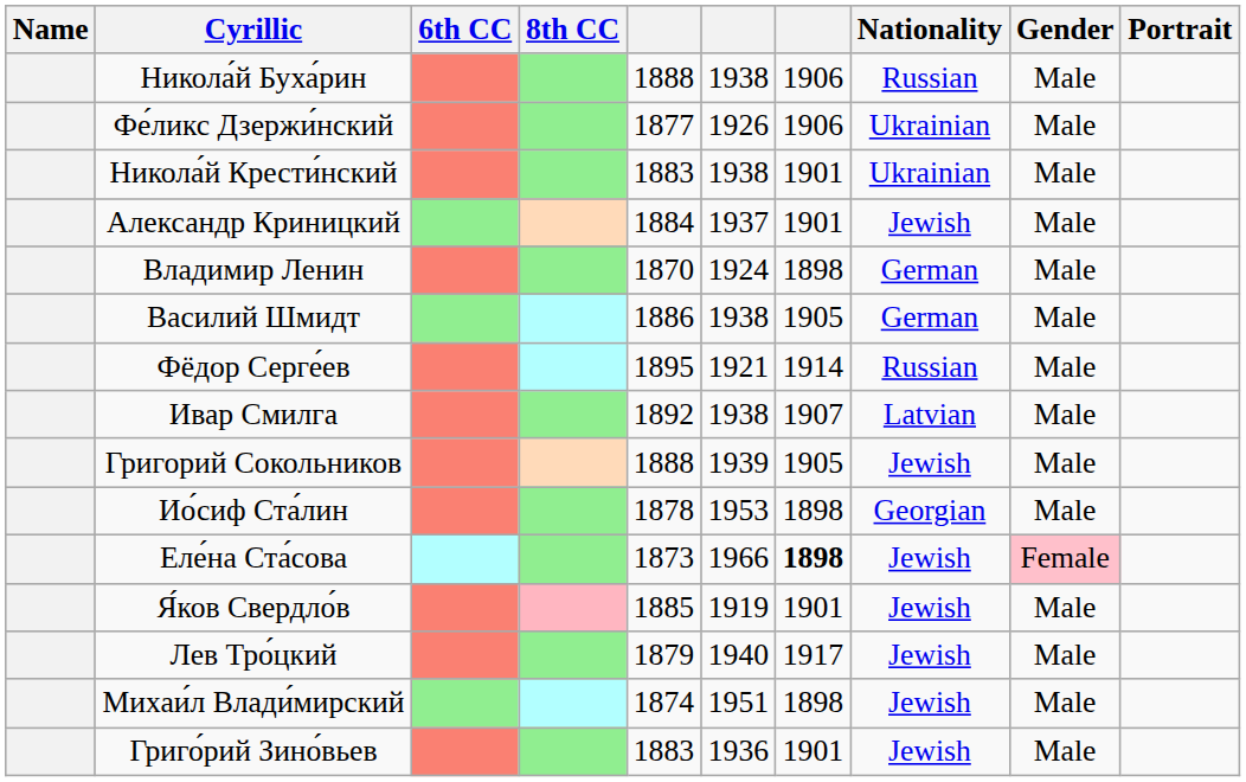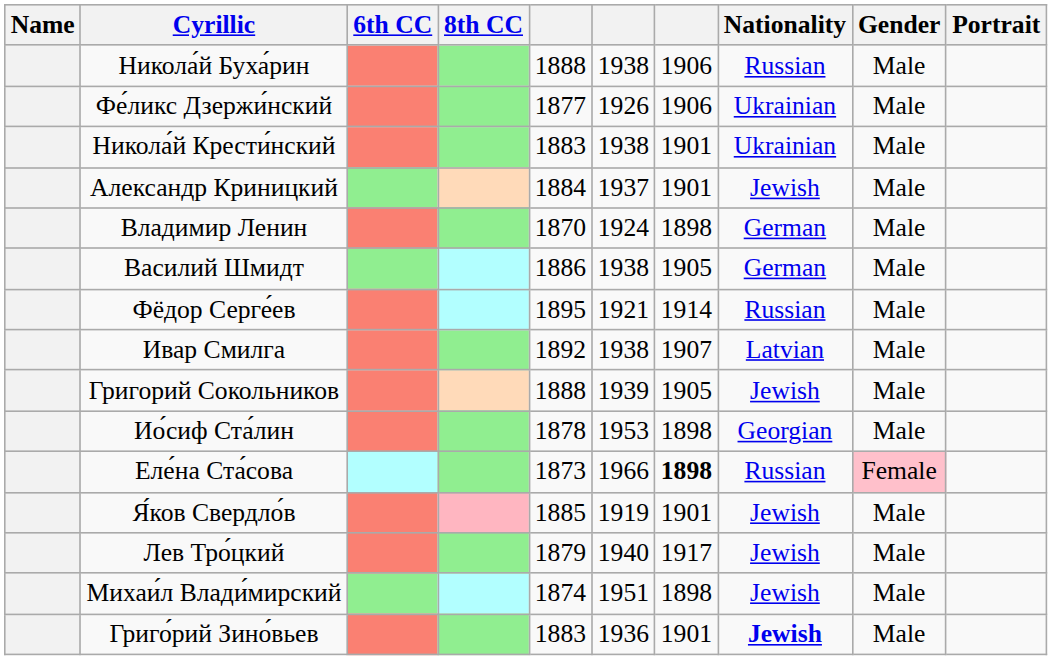 <table class="wikitable sortable" style=text-align:center>
 <tr>
 <th scope="col">Name</th>
 <th scope="col" class="unsortable"><a href='#'>Cyrillic</a></th>
 <th scope="col"><a href='#'>6th CC</a></th>
 <th scope="col"><a href='#'>8th CC</a></th>
 <th scope="col"></th>
 <th scope="col"></th>
 <th scope="col"></th>
 <th scope="col">Nationality</th>
 <th scope="col">Gender</th>
 <th scope="col" class="unsortable">Portrait</th>
 </tr>
 <tr>
 <th align="center" scope="row" style="font-weight:normal;"></th>
 <td>Никола́й Буха́рин</td>
 <td bgcolor = Salmon></td>
 <td bgcolor = LightGreen></td>
 <td>1888</td>
 <td>1938</td>
 <td>1906</td>
 <td><a href='#'>Russian</a></td>
 <td>Male</td>
 <td></td>
 </tr>
 <tr>
 <th align="center" scope="row" style="font-weight:normal;"></th>
 <td>Фе́ликс Дзержи́нский</td>
 <td bgcolor = Salmon></td>
 <td bgcolor = LightGreen></td>
 <td>1877</td>
 <td>1926</td>
 <td>1906</td>
 <td><a href='#'>Ukrainian</a></td>
 <td>Male</td>
 <td></td>
 </tr>
 <tr>
 <th align="center" scope="row" style="font-weight:normal;"></th>
 <td>Никола́й Крести́нский</td>
 <td bgcolor = Salmon></td>
 <td bgcolor = LightGreen></td>
 <td>1883</td>
 <td>1938</td>
 <td>1901</td>
 <td><a href='#'>Ukrainian</a></td>
 <td>Male</td>
 <td></td>
 </tr>
 <tr>
 <th align="center" scope="row" style="font-weight:normal;"></th>
 <td>Александр Криницкий</td>
 <td bgcolor = LightGreen></td>
 <td bgcolor = PeachPuff></td>
 <td>1884</td>
 <td>1937</td>
 <td>1901</td>
 <td><a href='#'>Jewish</a></td>
 <td>Male</td>
 <td></td>
 </tr>
 <tr>
 <th align="center" scope="row" style="font-weight:normal;"></th>
 <td>Владимир Ленин</td>
 <td bgcolor = Salmon></td>
 <td bgcolor = LightGreen></td>
 <td>1870</td>
 <td>1924</td>
 <td>1898</td>
 <td><a href='#'>German</a></td>
 <td>Male</td>
 <td></td>
 </tr>
 <tr>
 <th align="center" scope="row" style="font-weight:normal;"></th>
 <td>Василий Шмидт</td>
 <td bgcolor = LightGreen></td>
 <td bgcolor = #B2FFFF></td>
 <td>1886</td>
 <td>1938</td>
 <td>1905</td>
 <td><a href='#'>German</a></td>
 <td>Male</td>
 <td></td>
 </tr>
 <tr>
 <th align="center" scope="row" style="font-weight:normal;"></th>
 <td>Фёдор Серге́ев</td>
 <td bgcolor = Salmon></td>
 <td bgcolor = #B2FFFF></td>
 <td>1895</td>
 <td>1921</td>
 <td>1914</td>
 <td><a href='#'>Russian</a></td>
 <td>Male</td>
 <td></td>
 </tr>
 <tr>
 <th align="center" scope="row" style="font-weight:normal;"></th>
 <td>Ивар Смилга</td>
 <td bgcolor = Salmon></td>
 <td bgcolor = LightGreen></td>
 <td>1892</td>
 <td>1938</td>
 <td>1907</td>
 <td><a href='#'>Latvian</a></td>
 <td>Male</td>
 <td></td>
 </tr>
 <tr>
 <th align="center" scope="row" style="font-weight:normal;"></th>
 <td>Григорий Сокольников</td>
 <td bgcolor = Salmon></td>
 <td bgcolor = PeachPuff></td>
 <td>1888</td>
 <td>1939</td>
 <td>1905</td>
 <td><a href='#'>Jewish</a></td>
 <td>Male</td>
 <td></td>
 </tr>
 <tr>
 <th align="center" scope="row" style="font-weight:normal;"></th>
 <td>Ио́сиф Ста́лин</td>
 <td bgcolor = Salmon></td>
 <td bgcolor = LightGreen></td>
 <td>1878</td>
 <td>1953</td>
 <td>1898</td>
 <td><a href='#'>Georgian</a></td>
 <td>Male</td>
 <td></td>
 </tr>
 <tr>
 <th align="center" scope="row" style="font-weight:normal;"></th>
 <td>Еле́на Ста́сова</td>
 <td bgcolor = #B2FFFF></td>
 <td bgcolor = LightGreen></td>
 <td>1873</td>
 <td>1966</td>
 <td><strong>1898</strong></td>
-<td><a href='#'>Jewish</a></td>
+<td><a href='#'>Russian</a></td>
 <td style="background: Pink">Female</td>
 <td></td>
 </tr>
 <tr>
 <th align="center" scope="row" style="font-weight:normal;"></th>
 <td>Я́ков Свердло́в</td>
 <td bgcolor = Salmon></td>
 <td bgcolor = LightPink></td>
 <td>1885</td>
 <td>1919</td>
 <td>1901</td>
 <td><a href='#'>Jewish</a></td>
 <td>Male</td>
 <td></td>
 </tr>
 <tr>
 <th align="center" scope="row" style="font-weight:normal;"></th>
 <td>Лев Тро́цкий</td>
 <td bgcolor = Salmon></td>
 <td bgcolor = LightGreen></td>
 <td>1879</td>
 <td>1940</td>
 <td>1917</td>
 <td><a href='#'>Jewish</a></td>
 <td>Male</td>
 <td></td>
 </tr>
 <tr>
 <th align="center" scope="row" style="font-weight:normal;"></th>
 <td>Михаи́л Влади́мирский</td>
 <td bgcolor = LightGreen></td>
 <td bgcolor = #B2FFFF></td>
 <td>1874</td>
 <td>1951</td>
 <td>1898</td>
 <td><a href='#'>Jewish</a></td>
 <td>Male</td>
 <td></td>
 </tr>
 <tr>
 <th align="center" scope="row" style="font-weight:normal;"></th>
 <td>Григо́рий Зино́вьев</td>
 <td bgcolor = Salmon></td>
 <td bgcolor = LightGreen></td>
 <td>1883</td>
 <td>1936</td>
 <td>1901</td>
-<td><a href='#'>Jewish</a></td>
+<td><strong><a href='#'>Jewish</a></strong></td>
 <td>Male</td>
 <td></td>
 </tr>
 </table>
